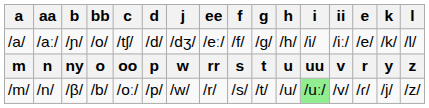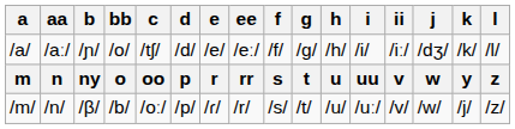 <table class="wikitable">
 <tr>
 <th>a</th>
 <th>aa</th>
 <th>b</th>
 <th>bb</th>
 <th>c</th>
 <th>d</th>
-<th>j</th>
+<th>e</th>
 <th>ee</th>
 <th>f</th>
 <th>g</th>
 <th>h</th>
 <th>i</th>
 <th>ii</th>
-<th>e</th>
+<th>j</th>
 <th>k</th>
 <th>l</th>
 </tr>
 <tr>
 <td>/a/</td>
 <td>/aː/</td>
 <td>/ɲ/</td>
 <td>/o/</td>
 <td>/tʃ/</td>
 <td>/d/</td>
-<td>/dʒ/</td>
+<td>/e/</td>
 <td>/eː/</td>
 <td>/f/</td>
 <td>/g/</td>
 <td>/h/</td>
 <td>/i/</td>
 <td>/iː/</td>
-<td>/e/</td>
+<td>/dʒ/</td>
 <td>/k/</td>
 <td>/l/</td>
 </tr>
 <tr>
 <th>m</th>
 <th>n</th>
 <th>ny</th>
 <th>o</th>
 <th>oo</th>
 <th>p</th>
-<th>w</th>
+<th>r</th>
 <th>rr</th>
 <th>s</th>
 <th>t</th>
 <th>u</th>
 <th>uu</th>
 <th>v</th>
-<th>r</th>
+<th>w</th>
 <th>y</th>
 <th>z</th>
 </tr>
 <tr>
 <td>/m/</td>
 <td>/n/</td>
 <td>/β/</td>
 <td>/b/</td>
 <td>/oː/</td>
 <td>/p/</td>
-<td>/w/</td>
+<td>/ɾ/</td>
 <td>/r/</td>
 <td>/s/</td>
 <td>/t/</td>
 <td>/u/</td>
-<td style="background: lightgreen;">/uː/</td>
+<td>/uː/</td>
 <td>/v/</td>
-<td>/ɾ/</td>
+<td>/w/</td>
 <td>/j/</td>
 <td>/z/</td>
 </tr>
 </table>
